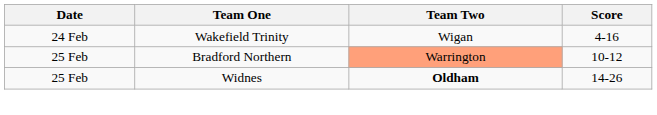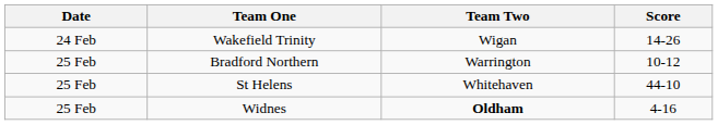 <table class="wikitable" style="text-align: center">
 <tr>
 <th width=150>Date</th>
 <th width=250>Team One</th>
 <th width=250>Team Two</th>
 <th width=100>Score</th>
 </tr>
 <tr>
 <td>24 Feb</td>
 <td>Wakefield Trinity</td>
 <td>Wigan</td>
-<td>4-16</td>
+<td>14-26</td>
 </tr>
 <tr>
 <td>25 Feb</td>
 <td>Bradford Northern</td>
-<td style="background: lightsalmon;">Warrington</td>
+<td>Warrington</td>
 <td>10-12</td>
+</tr>
+<tr>
+<td>25 Feb</td>
+<td>St Helens</td>
+<td>Whitehaven</td>
+<td>44-10</td>
 </tr>
 <tr>
 <td>25 Feb</td>
 <td>Widnes</td>
 <td><strong>Oldham</strong></td>
-<td>14-26</td>
+<td>4-16</td>
 </tr>
 </table>
